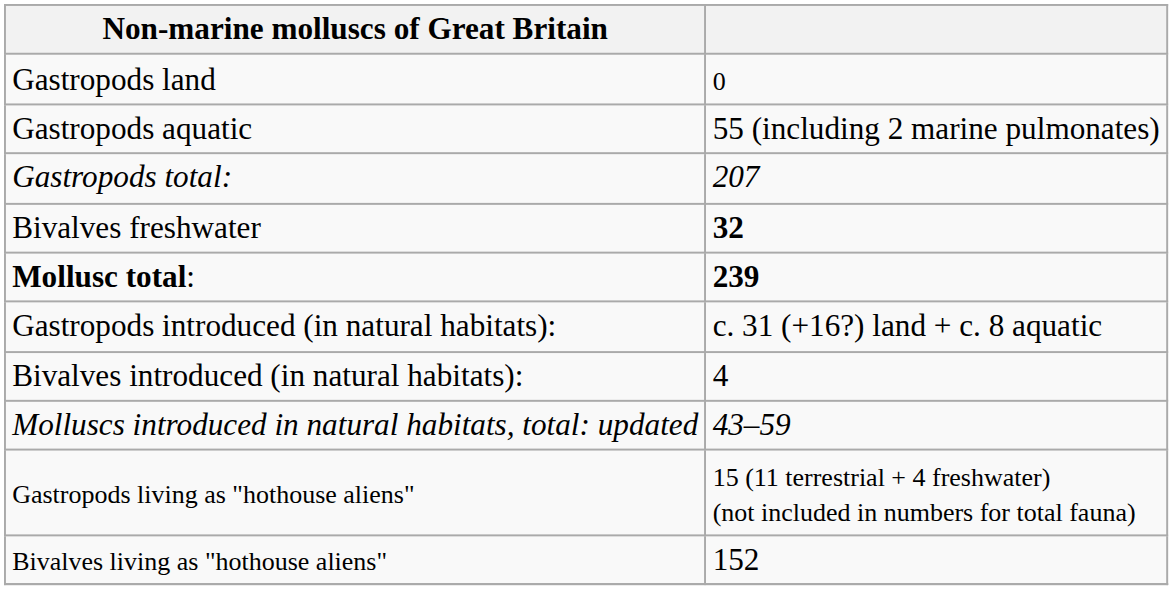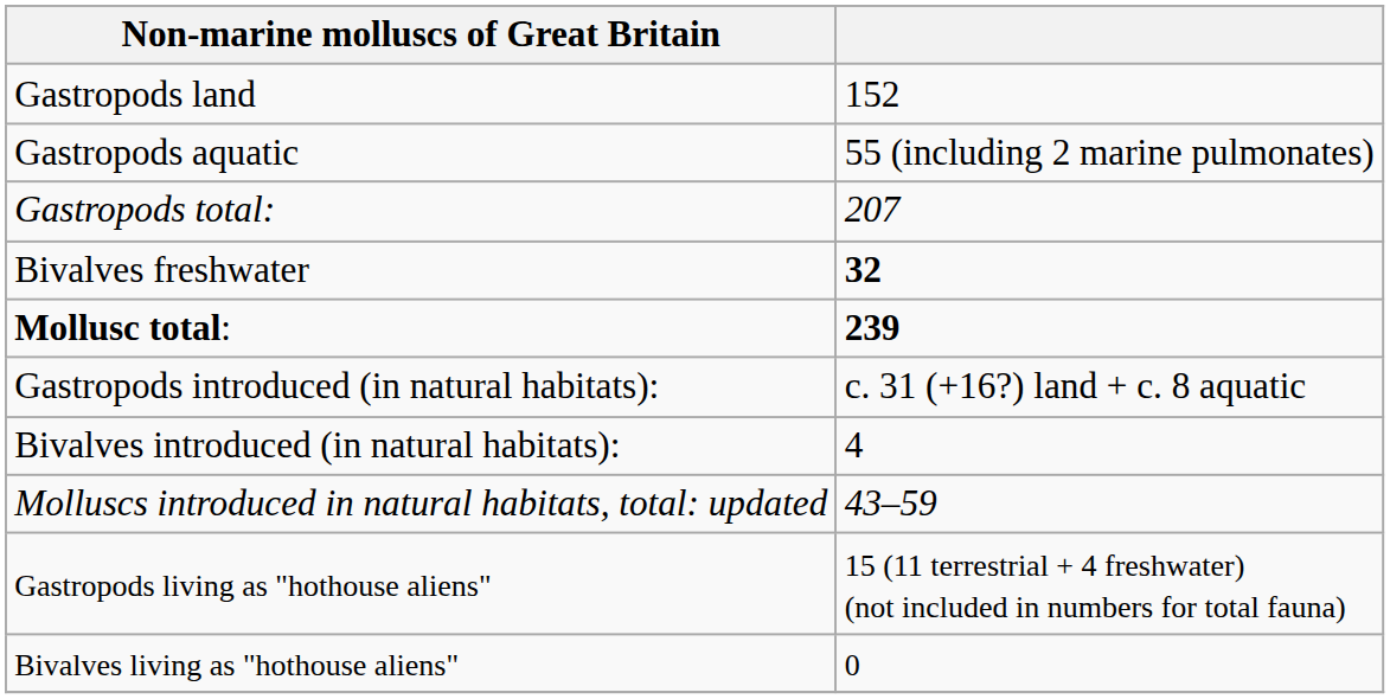 <table class="wikitable">
 <tr>
 <th>Non-marine molluscs of Great Britain</th>
 <th></th>
 </tr>
 <tr>
 <td>Gastropods land</td>
-<td><small>0</small></td>
+<td>152</td>
 </tr>
 <tr>
 <td>Gastropods aquatic</td>
 <td>55 (including 2 marine pulmonates)</td>
 </tr>
 <tr>
 <td><em>Gastropods total:</em></td>
 <td><em>207</em></td>
 </tr>
 <tr>
 <td>Bivalves freshwater</td>
 <td><strong>32</strong></td>
 </tr>
 <tr>
 <td><strong>Mollusc total</strong>:</td>
 <td><strong>239</strong></td>
 </tr>
 <tr>
 <td>Gastropods introduced (in natural habitats):</td>
 <td>c. 31 (+16?) land + c. 8 aquatic</td>
 </tr>
 <tr>
 <td>Bivalves introduced (in natural habitats):</td>
 <td>4</td>
 </tr>
 <tr>
 <td><em>Molluscs introduced in natural habitats, total: updated</em></td>
 <td><em>43–59</em></td>
 </tr>
 <tr>
 <td><small>Gastropods living as "hothouse aliens"</small></td>
 <td><small>15 (11 terrestrial + 4 freshwater) <br>(not included in numbers for total fauna)</small></td>
 </tr>
 <tr>
 <td><small>Bivalves living as "hothouse aliens"</small></td>
-<td>152</td>
+<td><small>0</small></td>
 </tr>
 <tr>
 </tr>
 </table>
